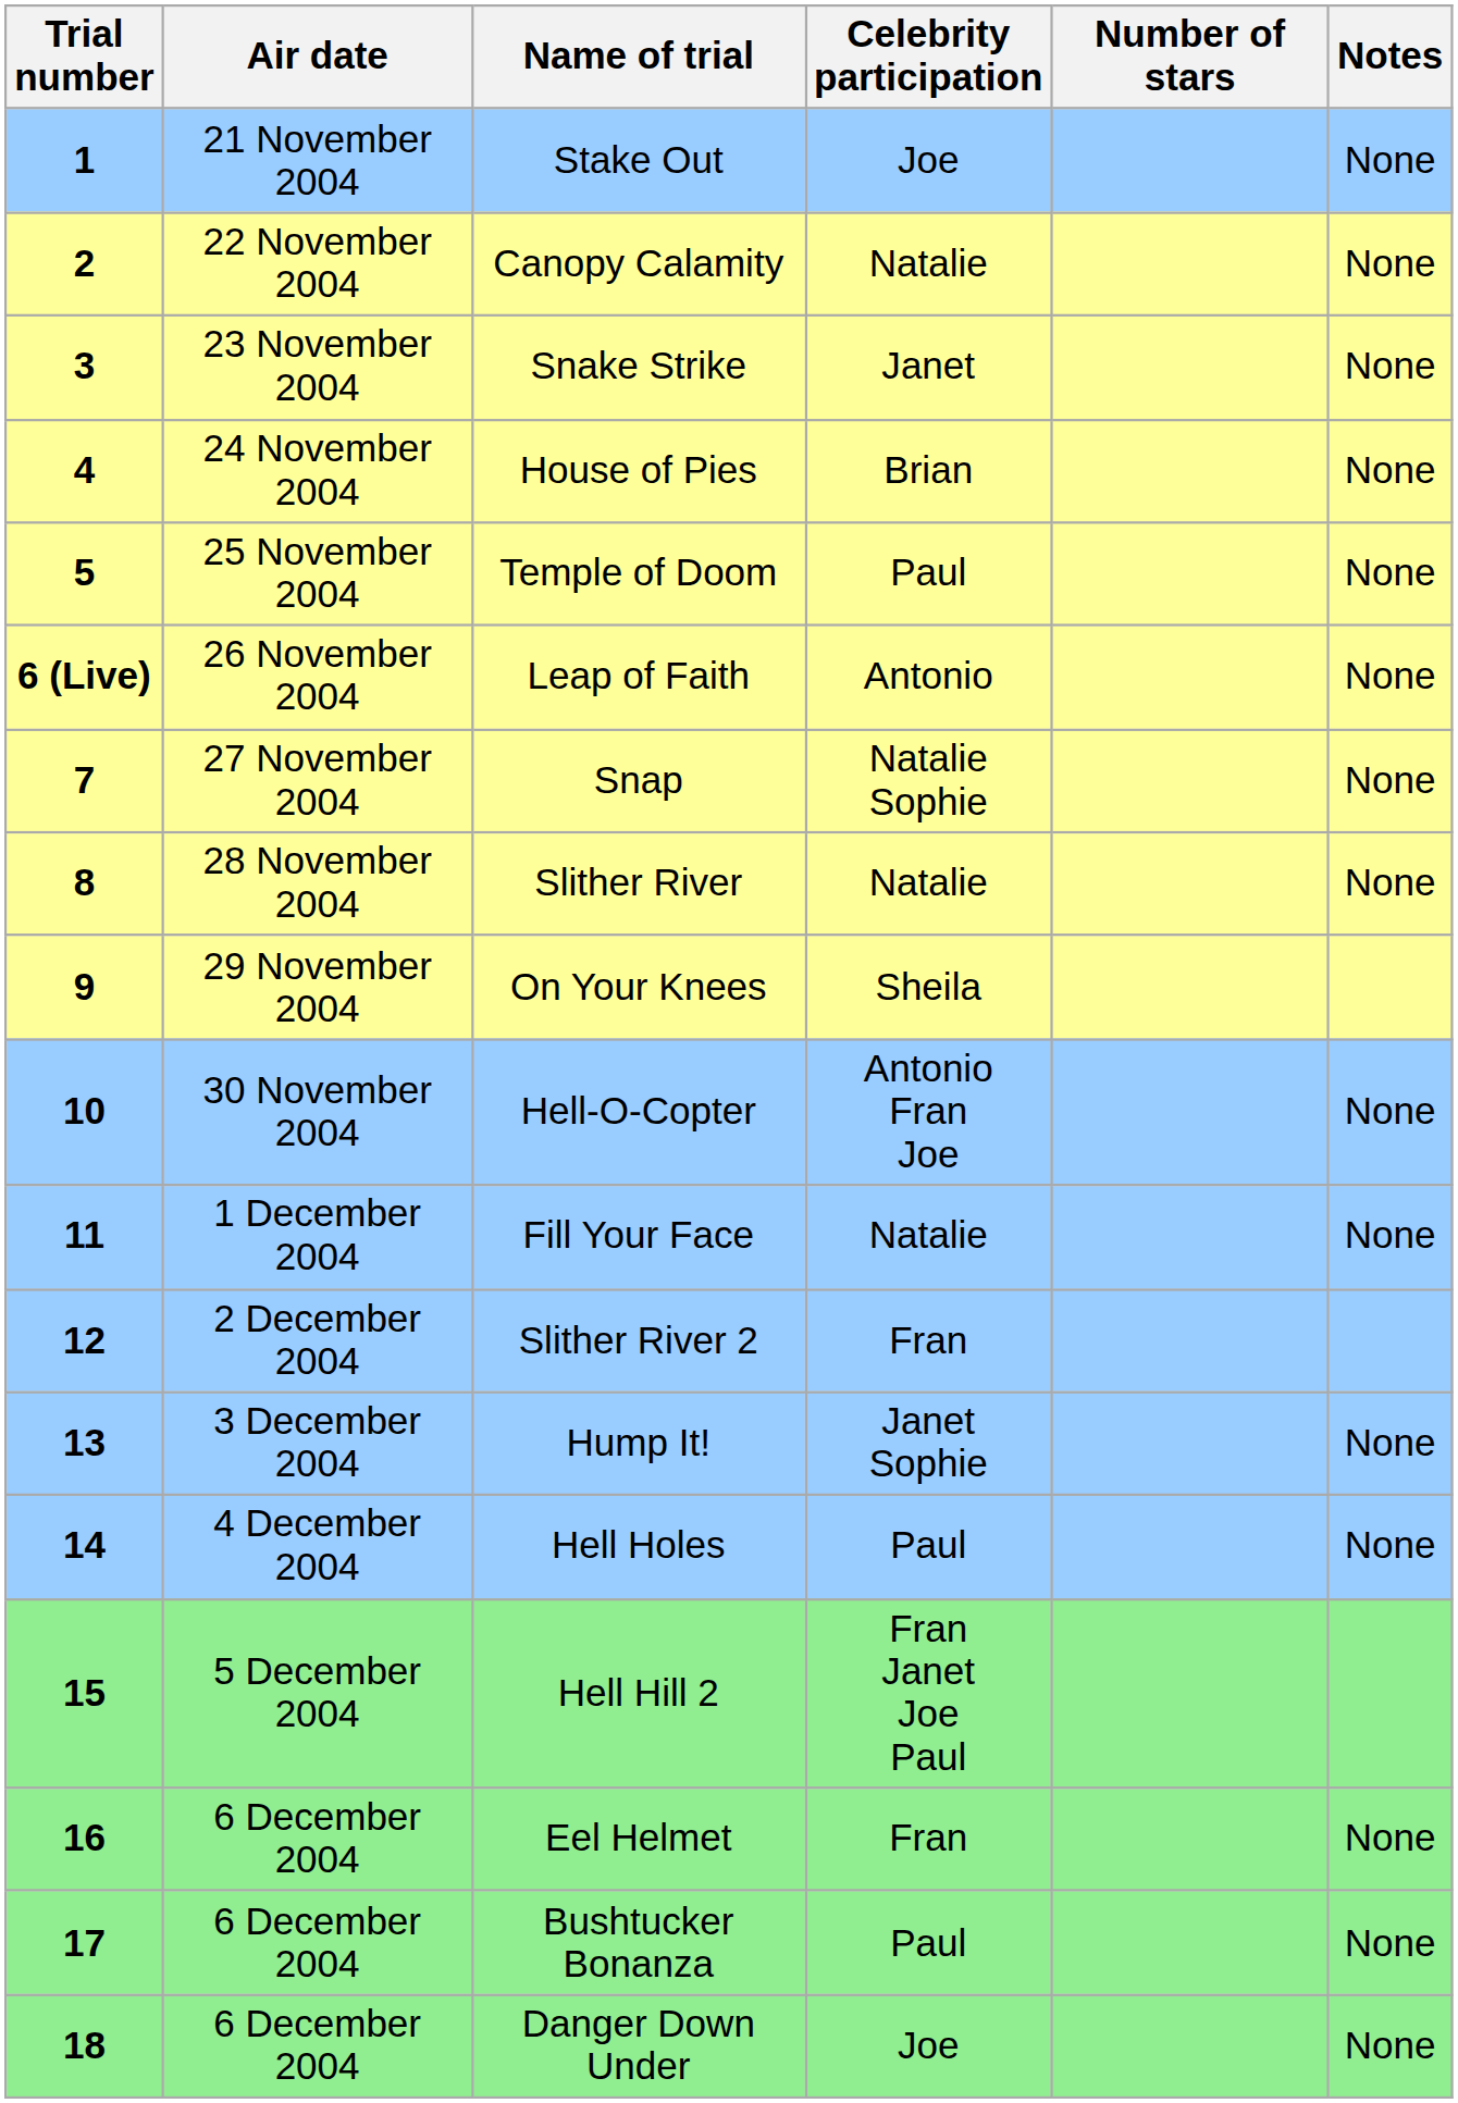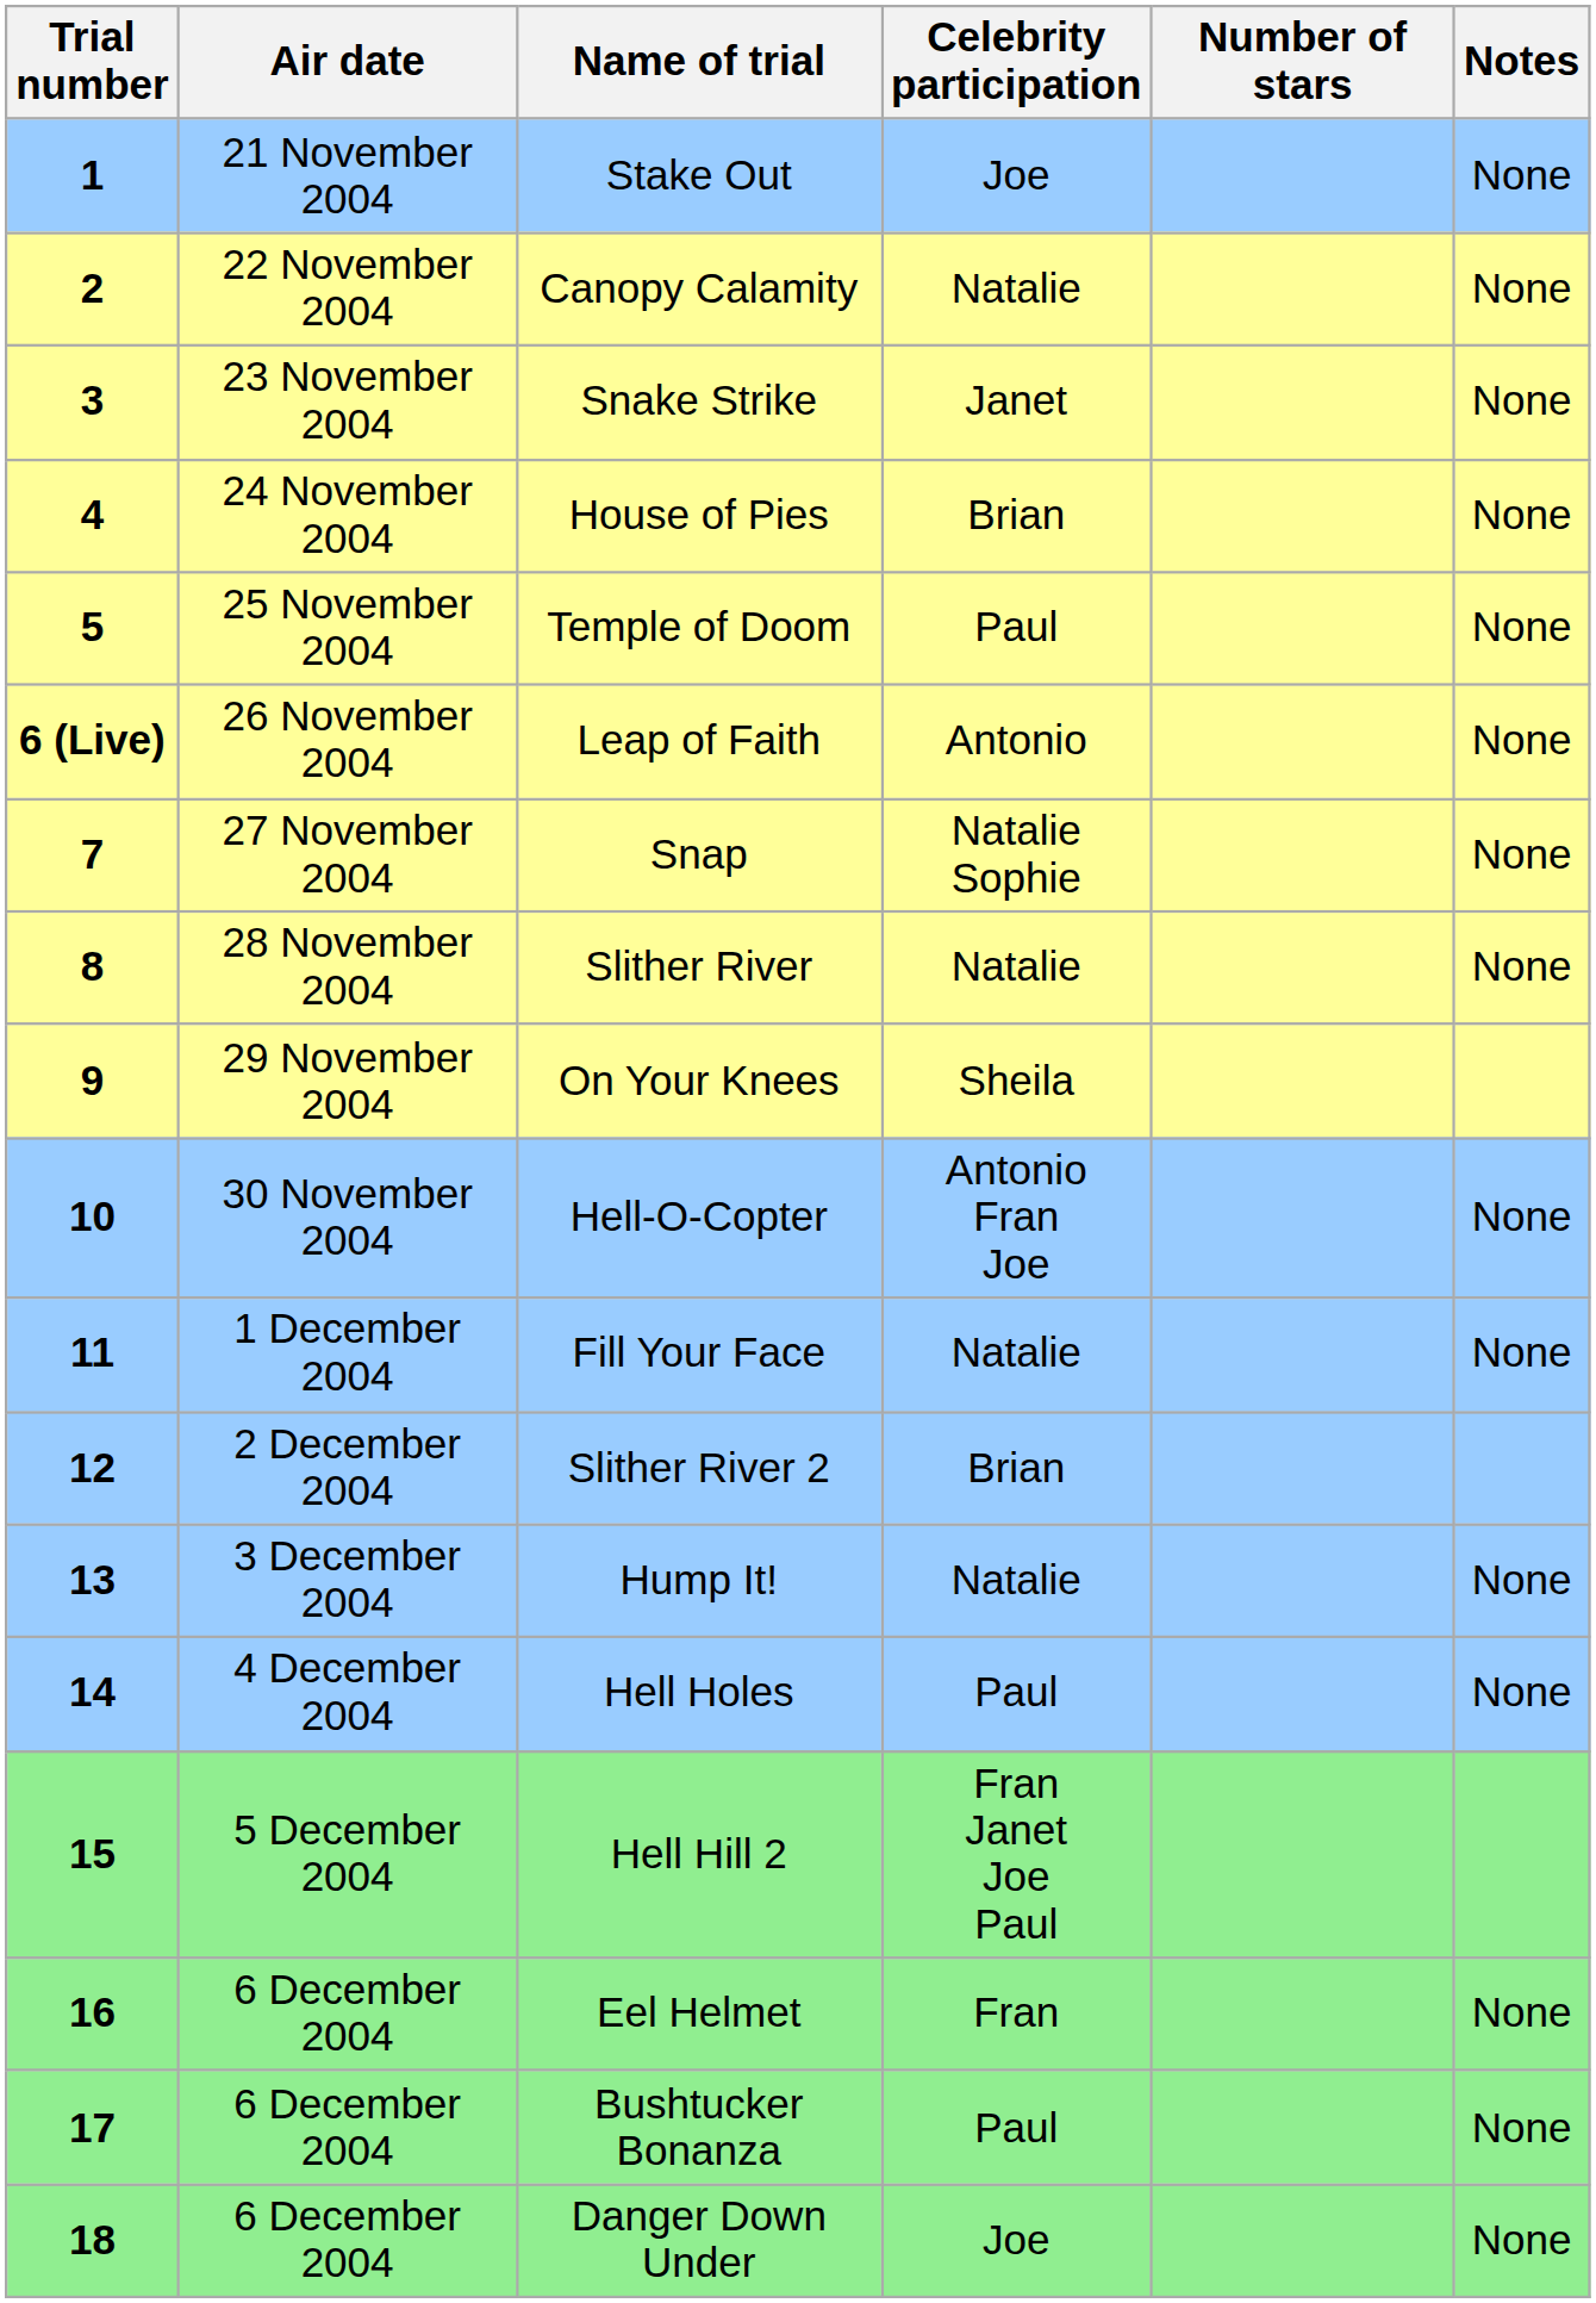 <table class=wikitable style="text-align:center">
 <tr>
 <th scope="col">Trial<br>number</th>
 <th scope="col">Air date</th>
 <th scope="col">Name of trial</th>
 <th scope="col">Celebrity<br>participation</th>
 <th scope="col">Number of stars</th>
 <th scope="col">Notes</th>
 </tr>
 <tr style="background:#99ccff;">
 <td><strong>1</strong></td>
 <td>21 November 2004</td>
 <td>Stake Out</td>
 <td>Joe</td>
 <td></td>
 <td>None</td>
 </tr>
 <tr style="background:#ff9;">
 <td><strong>2</strong></td>
 <td>22 November 2004</td>
 <td>Canopy Calamity</td>
 <td>Natalie</td>
 <td></td>
 <td>None</td>
 </tr>
 <tr style="background:#ff9;">
 <td><strong>3</strong></td>
 <td>23 November 2004</td>
 <td>Snake Strike</td>
 <td>Janet</td>
 <td></td>
 <td>None</td>
 </tr>
 <tr style="background:#ff9;">
 <td><strong>4</strong></td>
 <td>24 November 2004</td>
 <td>House of Pies</td>
 <td>Brian</td>
 <td></td>
 <td>None</td>
 </tr>
 <tr style="background:#ff9;">
 <td><strong>5</strong></td>
 <td>25 November 2004</td>
 <td>Temple of Doom</td>
 <td>Paul</td>
 <td></td>
 <td>None</td>
 </tr>
 <tr style="background:#ff9;">
 <td><strong>6 (Live)</strong></td>
 <td>26 November 2004</td>
 <td>Leap of Faith</td>
 <td>Antonio</td>
 <td></td>
 <td>None</td>
 </tr>
 <tr style="background:#ff9;">
 <td><strong>7</strong></td>
 <td>27 November 2004</td>
 <td>Snap</td>
 <td>Natalie <br> Sophie</td>
 <td></td>
 <td>None</td>
 </tr>
 <tr style="background:#ff9;">
 <td><strong>8</strong></td>
 <td>28 November 2004</td>
 <td>Slither River</td>
 <td>Natalie</td>
 <td></td>
 <td>None</td>
 </tr>
 <tr style="background:#ff9;">
 <td><strong>9</strong></td>
 <td>29 November 2004</td>
 <td>On Your Knees</td>
 <td>Sheila</td>
 <td></td>
 <td></td>
 </tr>
 <tr style="background:#99ccff;">
 <td><strong>10</strong></td>
 <td>30 November 2004</td>
 <td>Hell-O-Copter</td>
 <td>Antonio <br> Fran <br> Joe</td>
 <td></td>
 <td>None</td>
 </tr>
 <tr style="background:#99ccff;">
 <td><strong>11</strong></td>
 <td>1 December 2004</td>
 <td>Fill Your Face</td>
 <td>Natalie</td>
 <td></td>
 <td>None</td>
 </tr>
 <tr style="background:#99ccff;">
 <td><strong>12</strong></td>
 <td>2 December 2004</td>
 <td>Slither River 2</td>
-<td>Fran</td>
+<td>Brian</td>
 <td></td>
 <td></td>
 </tr>
 <tr style="background:#99ccff;">
 <td><strong>13</strong></td>
 <td>3 December 2004</td>
 <td>Hump It!</td>
-<td>Janet <br> Sophie</td>
+<td>Natalie</td>
 <td></td>
 <td>None</td>
 </tr>
 <tr style="background:#99ccff;">
 <td><strong>14</strong></td>
 <td>4 December 2004</td>
 <td>Hell Holes</td>
 <td>Paul</td>
 <td></td>
 <td>None</td>
 </tr>
 <tr>
 <td style="background-color:lightgreen;"><strong>15</strong></td>
 <td style="background-color:lightgreen;">5 December 2004</td>
 <td style="background-color:lightgreen;">Hell Hill 2</td>
 <td style="background-color:lightgreen;">Fran <br> Janet <br> Joe <br> Paul</td>
 <td style="background-color:lightgreen;"></td>
 <td style="background-color:lightgreen;"></td>
 </tr>
 <tr>
 <td style="background-color:lightgreen;"><strong>16</strong></td>
 <td style="background-color:lightgreen;">6 December 2004</td>
 <td style="background-color:lightgreen;">Eel Helmet</td>
 <td style="background-color:lightgreen;">Fran</td>
 <td style="background-color:lightgreen;"></td>
 <td style="background-color:lightgreen;">None</td>
 </tr>
 <tr>
 <td style="background-color:lightgreen;"><strong>17</strong></td>
 <td style="background-color:lightgreen;">6 December 2004</td>
 <td style="background-color:lightgreen;">Bushtucker Bonanza</td>
 <td style="background-color:lightgreen;">Paul</td>
 <td style="background-color:lightgreen;"></td>
 <td style="background-color:lightgreen;">None</td>
 </tr>
 <tr>
 <td style="background-color:lightgreen;"><strong>18</strong></td>
 <td style="background-color:lightgreen;">6 December 2004</td>
 <td style="background-color:lightgreen;">Danger Down Under</td>
 <td style="background-color:lightgreen;">Joe</td>
 <td style="background-color:lightgreen;"></td>
 <td style="background-color:lightgreen;">None</td>
 </tr>
 </table>
